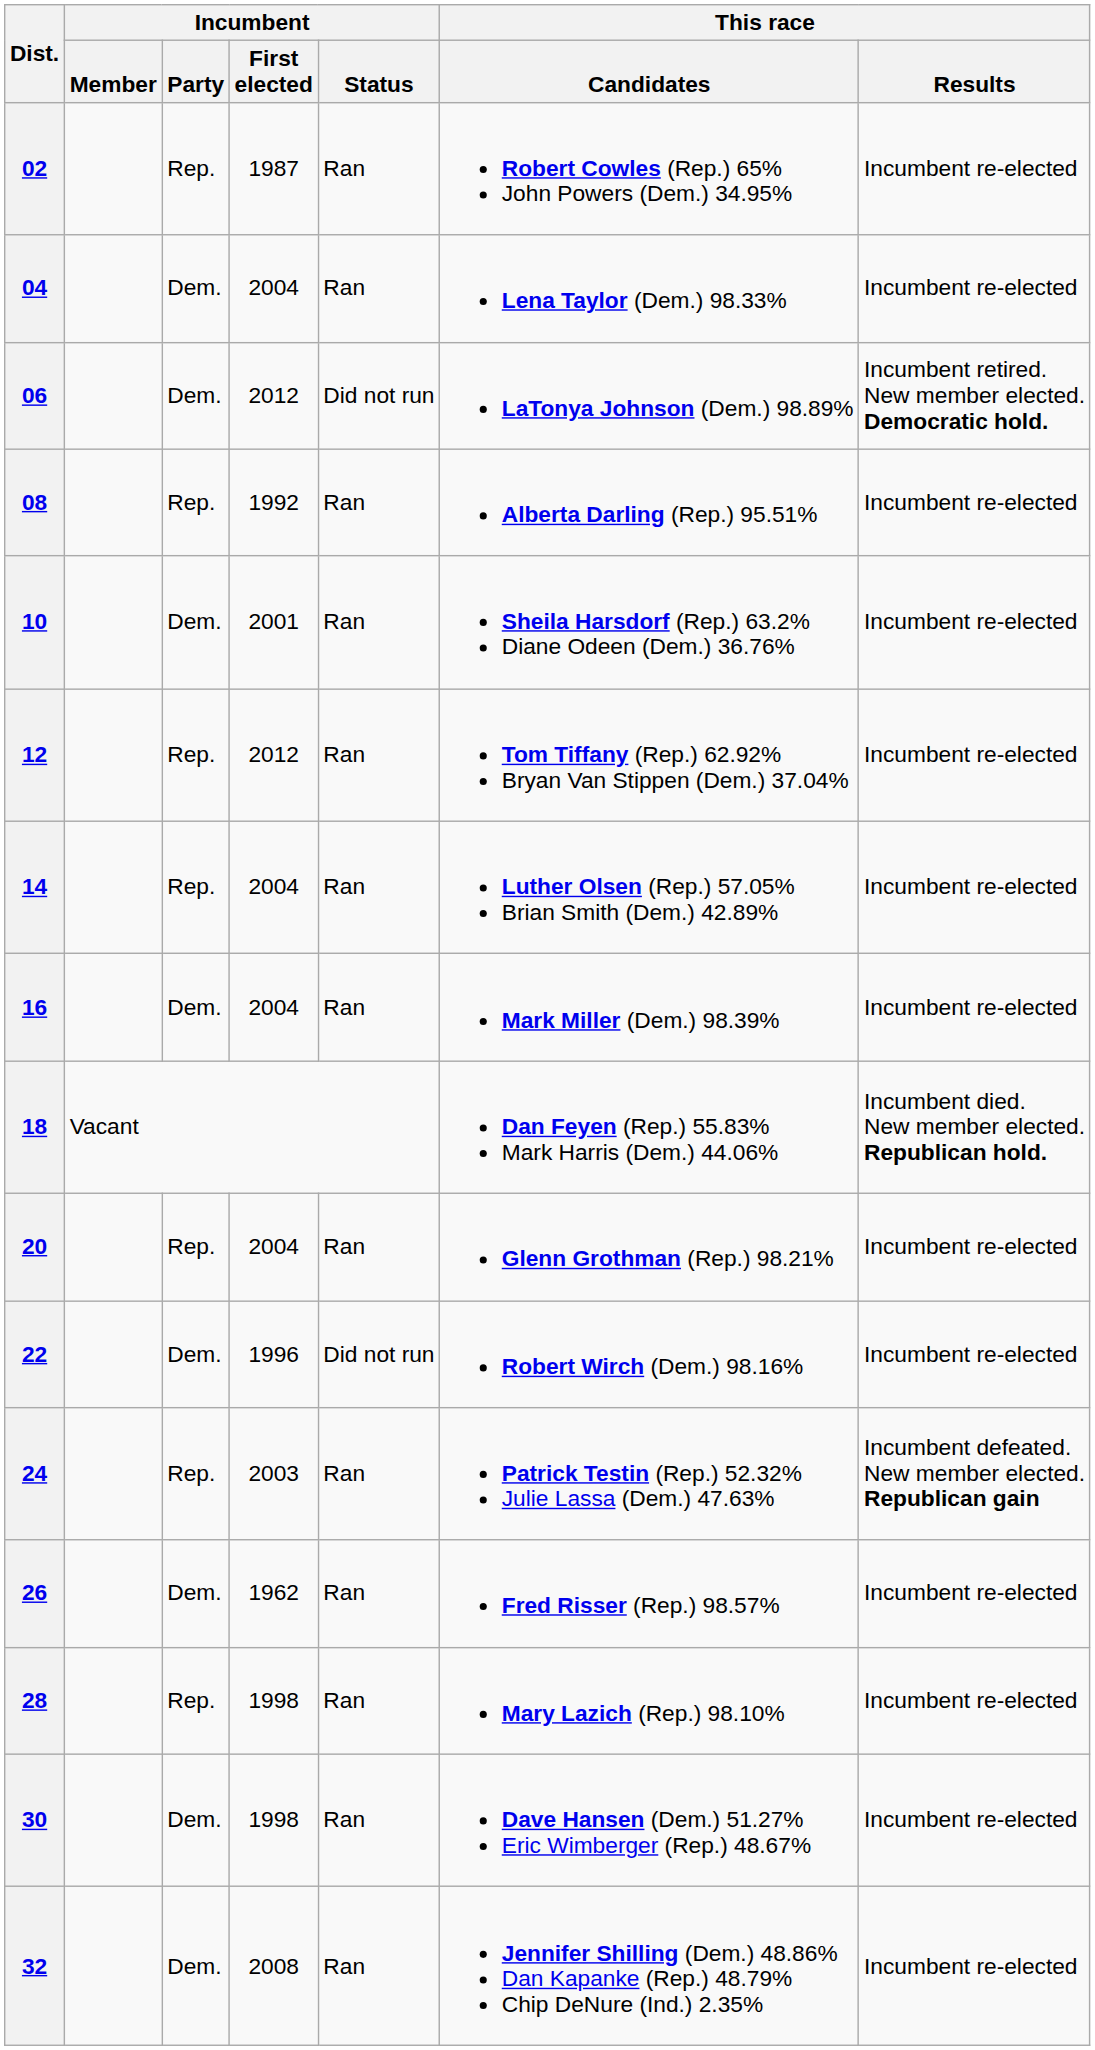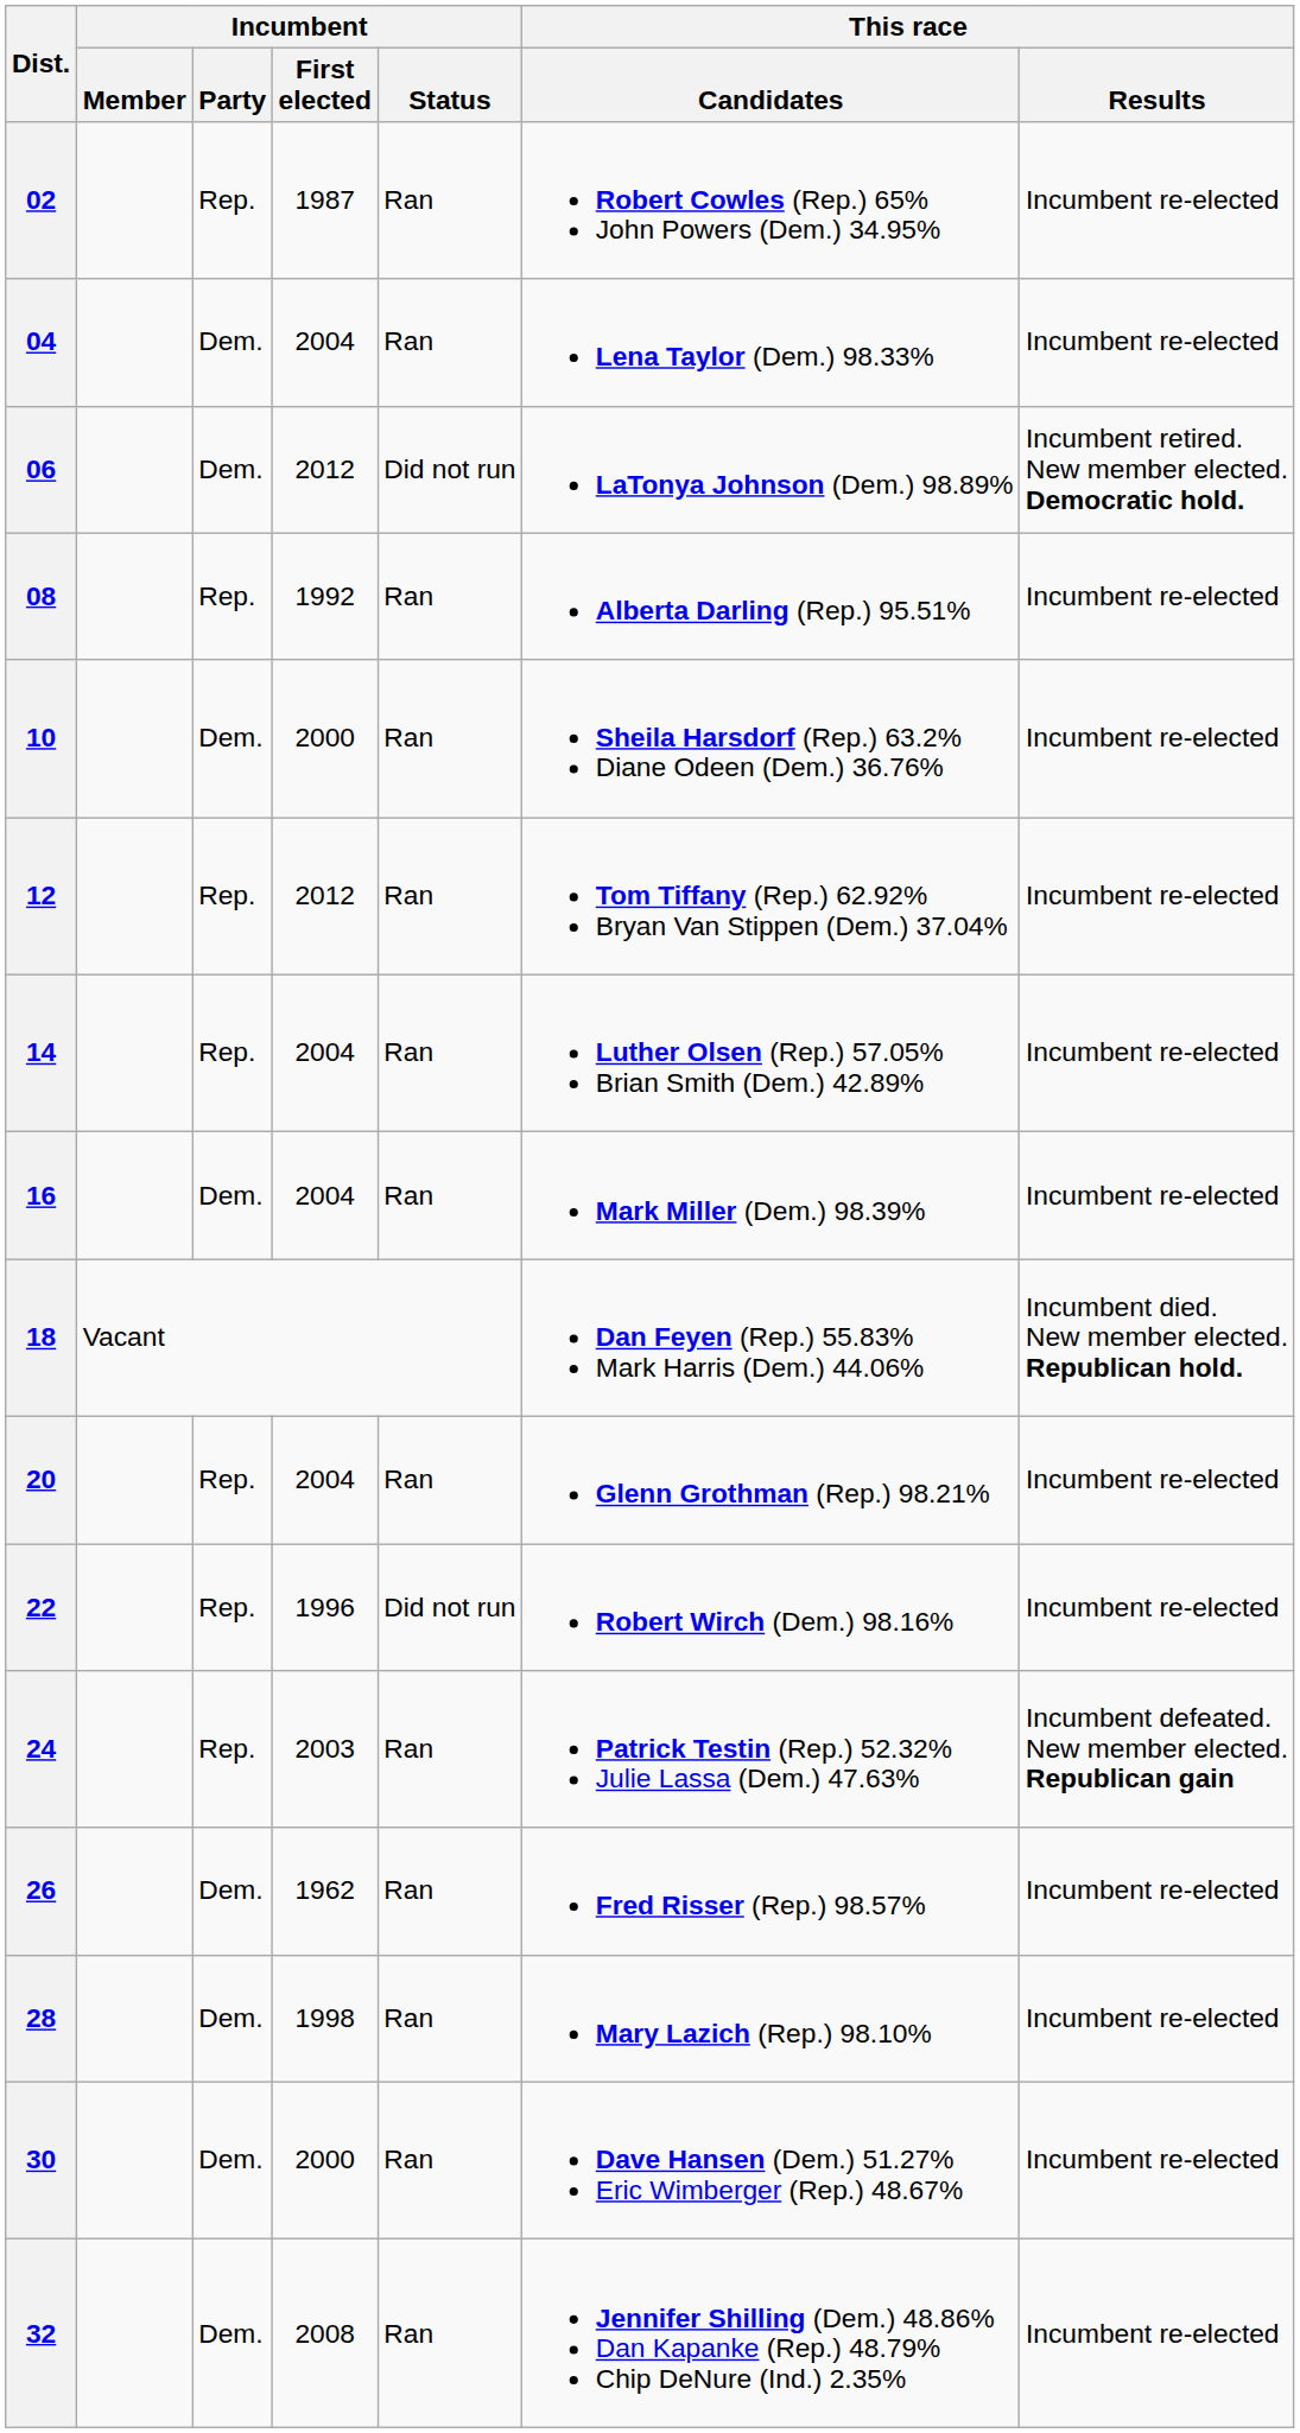 <table class="wikitable sortable">
 <tr>
 <th colspan="1" rowspan="2">Dist.</th>
 <th colspan="4">Incumbent</th>
 <th colspan="2">This race</th>
 </tr>
 <tr valign="bottom">
 <th>Member</th>
 <th>Party</th>
 <th>First<br>elected</th>
 <th>Status</th>
 <th>Candidates</th>
 <th>Results</th>
 </tr>
 <tr>
 <th><a href='#'>02</a></th>
 <td></td>
 <td>Rep.</td>
 <td align="center">1987<br></td>
 <td>Ran</td>
 <td><br><ul><li><strong><a href='#'>Robert Cowles</a></strong> (Rep.) 65%</li><li>John Powers (Dem.) 34.95%</li></ul></td>
 <td>Incumbent re-elected</td>
 </tr>
 <tr>
 <th><a href='#'>04</a></th>
 <td></td>
 <td>Dem.</td>
 <td align="center">2004</td>
 <td>Ran</td>
 <td><br><ul><li><strong><a href='#'>Lena Taylor</a></strong> (Dem.) 98.33%</li></ul></td>
 <td>Incumbent re-elected</td>
 </tr>
 <tr>
 <th><a href='#'>06</a></th>
 <td></td>
 <td>Dem.</td>
 <td align="center">2012</td>
 <td>Did not run</td>
 <td><br><ul><li><strong><a href='#'>LaTonya Johnson</a></strong> (Dem.) 98.89%</li></ul></td>
 <td>Incumbent retired.<br>New member elected.<br><strong>Democratic hold.</strong></td>
 </tr>
 <tr>
 <th><a href='#'>08</a></th>
 <td></td>
 <td>Rep.</td>
 <td align="center">1992</td>
 <td>Ran</td>
 <td><br><ul><li><strong><a href='#'>Alberta Darling</a></strong> (Rep.) 95.51%</li></ul></td>
 <td>Incumbent re-elected</td>
 </tr>
 <tr>
 <th><a href='#'>10</a></th>
 <td></td>
 <td>Dem.</td>
-<td align="center">2001</td>
+<td align="center">2000</td>
 <td>Ran</td>
 <td><br><ul><li><strong><a href='#'>Sheila Harsdorf</a></strong> (Rep.) 63.2%</li><li>Diane Odeen (Dem.) 36.76%</li></ul></td>
 <td>Incumbent re-elected</td>
 </tr>
 <tr>
 <th><a href='#'>12</a></th>
 <td></td>
 <td>Rep.</td>
 <td align="center">2012</td>
 <td>Ran</td>
 <td><br><ul><li><strong><a href='#'>Tom Tiffany</a></strong> (Rep.) 62.92%</li><li>Bryan Van Stippen (Dem.) 37.04%</li></ul></td>
 <td>Incumbent re-elected</td>
 </tr>
 <tr>
 <th><a href='#'>14</a></th>
 <td></td>
 <td>Rep.</td>
 <td align="center">2004</td>
 <td>Ran</td>
 <td><br><ul><li><strong><a href='#'>Luther Olsen</a></strong> (Rep.) 57.05%</li><li>Brian Smith (Dem.) 42.89%</li></ul></td>
 <td>Incumbent re-elected</td>
 </tr>
 <tr>
 <th><a href='#'>16</a></th>
 <td></td>
 <td>Dem.</td>
 <td align="center">2004</td>
 <td>Ran</td>
 <td><br><ul><li><strong><a href='#'>Mark Miller</a></strong> (Dem.) 98.39%</li></ul></td>
 <td>Incumbent re-elected</td>
 </tr>
 <tr>
 <th><a href='#'>18</a></th>
 <td colspan="4">Vacant</td>
 <td><br><ul><li><strong><a href='#'>Dan Feyen</a></strong> (Rep.) 55.83%</li><li>Mark Harris (Dem.) 44.06%</li></ul></td>
 <td>Incumbent died.<br>New member elected.<br><strong>Republican hold.</strong></td>
 </tr>
 <tr>
 <th><a href='#'>20</a></th>
 <td></td>
 <td>Rep.</td>
 <td align="center">2004</td>
 <td>Ran</td>
 <td><br><ul><li><strong><a href='#'>Glenn Grothman</a></strong> (Rep.) 98.21%</li></ul></td>
 <td>Incumbent re-elected</td>
 </tr>
 <tr>
 <th><a href='#'>22</a></th>
 <td></td>
-<td>Dem.</td>
+<td>Rep.</td>
 <td align="center">1996</td>
 <td>Did not run</td>
 <td><br><ul><li><strong><a href='#'>Robert Wirch</a></strong> (Dem.) 98.16%</li></ul></td>
 <td>Incumbent re-elected</td>
 </tr>
 <tr>
 <th><a href='#'>24</a></th>
 <td></td>
 <td>Rep.</td>
 <td align="center">2003<br></td>
 <td>Ran</td>
 <td><br><ul><li><strong><a href='#'>Patrick Testin</a></strong> (Rep.) 52.32%</li><li><a href='#'>Julie Lassa</a> (Dem.) 47.63%</li></ul></td>
 <td>Incumbent defeated.<br>New member elected.<br><strong>Republican gain</strong></td>
 </tr>
 <tr>
 <th><a href='#'>26</a></th>
 <td></td>
 <td>Dem.</td>
 <td align="center">1962<br></td>
 <td>Ran</td>
 <td><br><ul><li><strong><a href='#'>Fred Risser</a></strong> (Rep.) 98.57%</li></ul></td>
 <td>Incumbent re-elected</td>
 </tr>
 <tr>
 <th><a href='#'>28</a></th>
 <td></td>
-<td>Rep.</td>
+<td>Dem.</td>
 <td align="center">1998<br></td>
 <td>Ran</td>
 <td><br><ul><li><strong><a href='#'>Mary Lazich</a></strong> (Rep.) 98.10%</li></ul></td>
 <td>Incumbent re-elected</td>
 </tr>
 <tr>
 <th><a href='#'>30</a></th>
 <td></td>
 <td>Dem.</td>
-<td align="center">1998</td>
+<td align="center">2000</td>
 <td>Ran</td>
 <td><br><ul><li><strong><a href='#'>Dave Hansen</a></strong> (Dem.) 51.27%</li><li><a href='#'>Eric Wimberger</a> (Rep.) 48.67%</li></ul></td>
 <td>Incumbent re-elected</td>
 </tr>
 <tr>
 <th><a href='#'>32</a></th>
 <td></td>
 <td>Dem.</td>
 <td align="center">2008<br></td>
 <td>Ran</td>
 <td><br><ul><li><strong><a href='#'>Jennifer Shilling</a></strong> (Dem.) 48.86%</li><li><a href='#'>Dan Kapanke</a> (Rep.) 48.79%</li><li>Chip DeNure (Ind.) 2.35%</li></ul></td>
 <td>Incumbent re-elected</td>
 </tr>
 </table>
